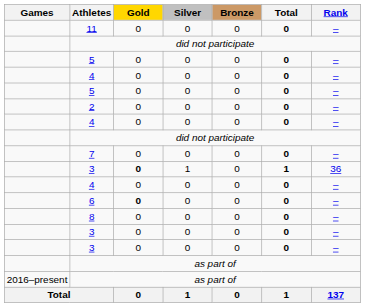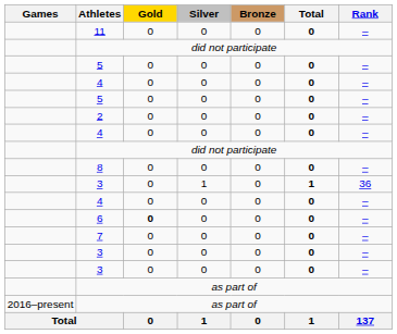 <table class="wikitable" style="text-align:center; font-size:90%;">
 <tr>
 <th>Games</th>
 <th>Athletes</th>
 <td style="background:gold; width:4.5em; font-weight:bold;">Gold</td>
 <td style="background:silver; width:4.5em; font-weight:bold;">Silver</td>
 <td style="background:#cc9966; width:4.5em; font-weight:bold;">Bronze</td>
 <th style="width:4.5em; font-weight:bold;">Total</th>
 <th style="width:4.5em; font-weight:bold;"><a href='#'>Rank</a></th>
 </tr>
 <tr>
 <td align=left></td>
 <td><a href='#'>11</a></td>
 <td>0</td>
 <td>0</td>
 <td>0</td>
 <td><strong>0</strong></td>
 <td><a href='#'>–</a></td>
 </tr>
 <tr>
 <td align=left></td>
 <td colspan=6><em>did not participate</em></td>
 </tr>
 <tr>
 <td align=left></td>
 <td><a href='#'>5</a></td>
 <td>0</td>
 <td>0</td>
 <td>0</td>
 <td><strong>0</strong></td>
 <td><a href='#'>–</a></td>
 </tr>
 <tr>
 <td align=left></td>
 <td><a href='#'>4</a></td>
 <td>0</td>
 <td>0</td>
 <td>0</td>
 <td><strong>0</strong></td>
 <td><a href='#'>–</a></td>
 </tr>
 <tr>
 <td align=left></td>
 <td><a href='#'>5</a></td>
 <td>0</td>
 <td>0</td>
 <td>0</td>
 <td><strong>0</strong></td>
 <td><a href='#'>–</a></td>
 </tr>
 <tr>
 <td align=left></td>
 <td><a href='#'>2</a></td>
 <td>0</td>
 <td>0</td>
 <td>0</td>
 <td><strong>0</strong></td>
 <td><a href='#'>–</a></td>
 </tr>
 <tr>
 <td align=left></td>
 <td><a href='#'>4</a></td>
 <td>0</td>
 <td>0</td>
 <td>0</td>
 <td><strong>0</strong></td>
 <td><a href='#'>–</a></td>
 </tr>
 <tr>
 <td align=left></td>
 <td colspan=6><em>did not participate</em></td>
 </tr>
 <tr>
 <td align=left></td>
-<td><a href='#'>7</a></td>
+<td><a href='#'>8</a></td>
 <td>0</td>
 <td>0</td>
 <td>0</td>
 <td><strong>0</strong></td>
 <td><a href='#'>–</a></td>
 </tr>
 <tr>
 <td align=left></td>
 <td><a href='#'>3</a></td>
-<td><strong>0</strong></td>
+<td>0</td>
 <td>1</td>
 <td>0</td>
 <td><strong>1</strong></td>
 <td><a href='#'>36</a></td>
 </tr>
 <tr>
 <td align=left></td>
 <td><a href='#'>4</a></td>
 <td>0</td>
 <td>0</td>
 <td>0</td>
 <td><strong>0</strong></td>
 <td><a href='#'>–</a></td>
 </tr>
 <tr>
 <td align=left></td>
 <td><a href='#'>6</a></td>
 <td><strong>0</strong></td>
 <td>0</td>
 <td>0</td>
 <td><strong>0</strong></td>
 <td><a href='#'>–</a></td>
 </tr>
 <tr>
 <td align=left></td>
-<td><a href='#'>8</a></td>
+<td><a href='#'>7</a></td>
 <td>0</td>
 <td>0</td>
 <td>0</td>
 <td><strong>0</strong></td>
 <td><a href='#'>–</a></td>
 </tr>
 <tr>
 <td align=left></td>
 <td><a href='#'>3</a></td>
 <td>0</td>
 <td>0</td>
 <td>0</td>
 <td><strong>0</strong></td>
 <td><a href='#'>–</a></td>
 </tr>
 <tr>
 <td align=left></td>
 <td><a href='#'>3</a></td>
 <td>0</td>
 <td>0</td>
 <td>0</td>
 <td><strong>0</strong></td>
 <td><a href='#'>–</a></td>
 </tr>
 <tr>
 <td align=left></td>
 <td colspan=6><em>as part of </em></td>
 </tr>
 <tr>
 <td align=left>2016–present</td>
 <td colspan=6><em>as part of </em></td>
 </tr>
 <tr>
 <th colspan=2>Total</th>
 <th>0</th>
 <th>1</th>
 <th>0</th>
 <th>1</th>
 <th><a href='#'>137</a></th>
 </tr>
 </table>
